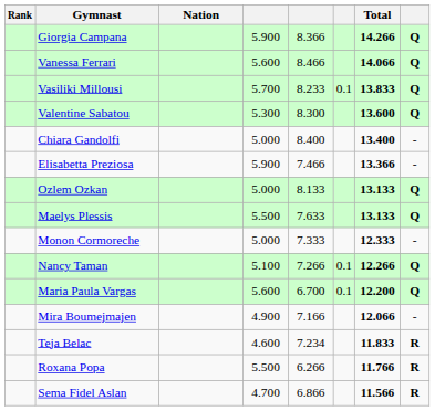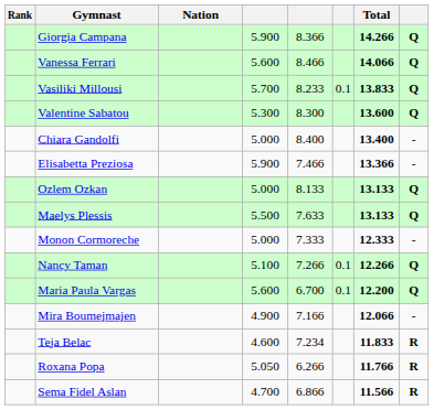 <table class="wikitable sortable" style="text-align:center;">
 <tr>
 <th scope="col"  style="width:15px;"><small>Rank</small></th>
 <th scope="col"  style="width:150px;">Gymnast</th>
 <th scope="col"  style="width:100px;">Nation</th>
 <th scope="col"  style="width:50px;"><small></small></th>
 <th scope="col"  style="width:50px;"><small></small></th>
 <th scope="col"  style="width:20px;"><small></small></th>
 <th scope="col"  style="width:50px;">Total</th>
 <th scope="col"  style="width:30px;"><small></small></th>
 </tr>
 <tr bgcolor=ccffcc>
 <td scope=row style="text-align:center"></td>
 <td style="height:25px; text-align:left;"><a href='#'>Giorgia Campana</a></td>
 <td style="text-align:left;"><small></small></td>
 <td>5.900</td>
 <td>8.366</td>
 <td></td>
 <td><strong>14.266</strong></td>
 <td><strong>Q</strong></td>
 </tr>
 <tr bgcolor=ccffcc>
 <td scope=row style="text-align:center"></td>
 <td style="height:25px; text-align:left;"><a href='#'>Vanessa Ferrari</a></td>
 <td style="text-align:left;"><small></small></td>
 <td>5.600</td>
 <td>8.466</td>
 <td></td>
 <td><strong>14.066</strong></td>
 <td><strong>Q</strong></td>
 </tr>
 <tr bgcolor=ccffcc>
 <td scope=row style="text-align:center"></td>
 <td style="height:25px; text-align:left;"><a href='#'>Vasiliki Millousi</a></td>
 <td style="text-align:left;"><small></small></td>
 <td>5.700</td>
 <td>8.233</td>
 <td>0.1</td>
 <td><strong>13.833</strong></td>
 <td><strong>Q</strong></td>
 </tr>
 <tr bgcolor=ccffcc>
 <td scope=row style="text-align:center"></td>
 <td style="height:25px; text-align:left;"><a href='#'>Valentine Sabatou</a></td>
 <td style="text-align:left;"><small></small></td>
 <td>5.300</td>
 <td>8.300</td>
 <td></td>
 <td><strong>13.600</strong></td>
 <td><strong>Q</strong></td>
 </tr>
 <tr>
 <td scope=row style="text-align:center"></td>
 <td style="height:25px; text-align:left;"><a href='#'>Chiara Gandolfi</a></td>
 <td style="text-align:left;"><small></small></td>
 <td>5.000</td>
 <td>8.400</td>
 <td></td>
 <td><strong>13.400</strong></td>
 <td>-</td>
 </tr>
 <tr>
 <td scope=row style="text-align:center"></td>
 <td style="height:25px; text-align:left;"><a href='#'>Elisabetta Preziosa</a></td>
 <td style="text-align:left;"><small></small></td>
 <td>5.900</td>
 <td>7.466</td>
 <td></td>
 <td><strong>13.366</strong></td>
 <td>-</td>
 </tr>
 <tr bgcolor=ccffcc>
 <td scope=row style="text-align:center"></td>
 <td style="height:25px; text-align:left;"><a href='#'>Ozlem Ozkan</a></td>
 <td style="text-align:left;"><small></small></td>
 <td>5.000</td>
 <td>8.133</td>
 <td></td>
 <td><strong>13.133</strong></td>
 <td><strong>Q</strong></td>
 </tr>
 <tr bgcolor=ccffcc>
 <td scope=row style="text-align:center"></td>
 <td style="height:25px; text-align:left;"><a href='#'>Maelys Plessis</a></td>
 <td style="text-align:left;"><small></small></td>
 <td>5.500</td>
 <td>7.633</td>
 <td></td>
 <td><strong>13.133</strong></td>
 <td><strong>Q</strong></td>
 </tr>
 <tr>
 <td scope=row style="text-align:center"></td>
 <td style="height:25px; text-align:left;"><a href='#'>Monon Cormoreche</a></td>
 <td style="text-align:left;"><small></small></td>
 <td>5.000</td>
 <td>7.333</td>
 <td></td>
 <td><strong>12.333</strong></td>
 <td>-</td>
 </tr>
 <tr bgcolor=ccffcc>
 <td scope=row style="text-align:center"></td>
 <td style="height:25px; text-align:left;"><a href='#'>Nancy Taman</a></td>
 <td style="text-align:left;"><small></small></td>
 <td>5.100</td>
 <td>7.266</td>
 <td>0.1</td>
 <td><strong>12.266</strong></td>
 <td><strong>Q</strong></td>
 </tr>
 <tr bgcolor=ccffcc>
 <td scope=row style="text-align:center"></td>
 <td style="height:25px; text-align:left;"><a href='#'>Maria Paula Vargas</a></td>
 <td style="text-align:left;"><small></small></td>
 <td>5.600</td>
 <td>6.700</td>
 <td>0.1</td>
 <td><strong>12.200</strong></td>
 <td><strong>Q</strong></td>
 </tr>
 <tr>
 <td scope=row style="text-align:center"></td>
 <td style="height:25px; text-align:left;"><a href='#'>Mira Boumejmajen</a></td>
 <td style="text-align:left;"><small></small></td>
 <td>4.900</td>
 <td>7.166</td>
 <td></td>
 <td><strong>12.066</strong></td>
 <td>-</td>
 </tr>
 <tr>
 <td scope=row style="text-align:center"></td>
 <td style="height:25px; text-align:left;"><a href='#'>Teja Belac</a></td>
 <td style="text-align:left;"><small></small></td>
 <td>4.600</td>
 <td>7.234</td>
 <td></td>
 <td><strong>11.833</strong></td>
 <td><strong>R</strong></td>
 </tr>
 <tr>
 <td scope=row style="text-align:center"></td>
 <td style="height:25px; text-align:left;"><a href='#'>Roxana Popa</a></td>
 <td style="text-align:left;"><small></small></td>
-<td>5.500</td>
+<td>5.050</td>
 <td>6.266</td>
 <td></td>
 <td><strong>11.766</strong></td>
 <td><strong>R</strong></td>
 </tr>
 <tr>
 <td scope=row style="text-align:center"></td>
 <td style="height:25px; text-align:left;"><a href='#'>Sema Fidel Aslan</a></td>
 <td style="text-align:left;"><small></small></td>
 <td>4.700</td>
 <td>6.866</td>
 <td></td>
 <td><strong>11.566</strong></td>
 <td><strong>R</strong></td>
 </tr>
 </table>
